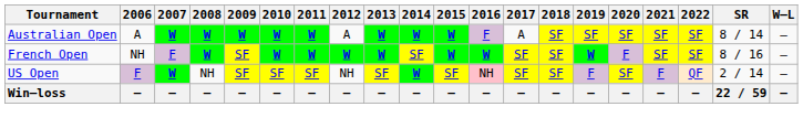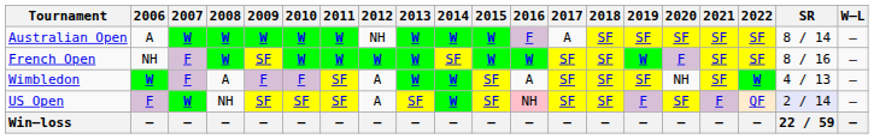 <table class="wikitable" style="text-align:center">
 <tr>
 <th>Tournament</th>
 <th>2006</th>
 <th>2007</th>
 <th>2008</th>
 <th>2009</th>
 <th>2010</th>
 <th>2011</th>
 <th>2012</th>
 <th>2013</th>
 <th>2014</th>
 <th>2015</th>
 <th>2016</th>
 <th>2017</th>
 <th>2018</th>
 <th>2019</th>
 <th>2020</th>
 <th>2021</th>
 <th>2022</th>
 <th>SR</th>
 <th>W–L</th>
 </tr>
 <tr>
 <td align="left"><a href='#'>Australian Open</a></td>
 <td>A</td>
 <td style="background:lime;"><a href='#'><strong>W</strong></a></td>
 <td style="background:lime;"><a href='#'><strong>W</strong></a></td>
 <td style="background:lime;"><a href='#'><strong>W</strong></a></td>
 <td style="background:lime;"><a href='#'><strong>W</strong></a></td>
 <td style="background:lime;"><a href='#'><strong>W</strong></a></td>
-<td>A</td>
+<td>NH</td>
 <td style="background:lime;"><a href='#'><strong>W</strong></a></td>
 <td style="background:lime;"><a href='#'><strong>W</strong></a></td>
 <td style="background:lime;"><a href='#'><strong>W</strong></a></td>
 <td style="background:thistle;"><a href='#'>F</a></td>
 <td>A</td>
 <td style="background:yellow;"><a href='#'>SF</a></td>
 <td style="background:yellow;"><a href='#'>SF</a></td>
 <td style="background:yellow;"><a href='#'>SF</a></td>
 <td style="background:yellow;"><a href='#'>SF</a></td>
 <td style="background:yellow;"><a href='#'>SF</a></td>
 <td>8 / 14</td>
 <td>–</td>
 </tr>
 <tr>
 <td align="left"><a href='#'>French Open</a></td>
 <td>NH</td>
 <td style="background:thistle;"><a href='#'>F</a></td>
 <td style="background:lime;"><a href='#'><strong>W</strong></a></td>
 <td style="background:yellow;"><a href='#'>SF</a></td>
 <td style="background:lime;"><a href='#'><strong>W</strong></a></td>
 <td style="background:lime;"><a href='#'><strong>W</strong></a></td>
 <td style="background:lime;"><a href='#'><strong>W</strong></a></td>
 <td style="background:lime;"><a href='#'><strong>W</strong></a></td>
 <td style="background:yellow;"><a href='#'>SF</a></td>
 <td style="background:lime;"><a href='#'><strong>W</strong></a></td>
 <td style="background:lime;"><a href='#'><strong>W</strong></a></td>
 <td style="background:yellow;"><a href='#'>SF</a></td>
 <td style="background:yellow;"><a href='#'>SF</a></td>
 <td style="background:lime;"><a href='#'><strong>W</strong></a></td>
 <td style="background:thistle;"><a href='#'>F</a></td>
 <td style="background:yellow;"><a href='#'>SF</a></td>
 <td style="background:yellow;"><a href='#'>SF</a></td>
 <td>8 / 16</td>
 <td>–</td>
 </tr>
 <tr>
+<td align="left"><a href='#'>Wimbledon</a></td>
+<td style="background:lime;"><a href='#'><strong>W</strong></a></td>
+<td style="background:thistle;"><a href='#'>F</a></td>
+<td>A</td>
+<td style="background:thistle;"><a href='#'>F</a></td>
+<td style="background:thistle;"><a href='#'>F</a></td>
+<td style="background:yellow;"><a href='#'>SF</a></td>
+<td>A</td>
+<td style="background:lime;"><a href='#'><strong>W</strong></a></td>
+<td style="background:lime;"><a href='#'><strong>W</strong></a></td>
+<td style="background:yellow;"><a href='#'>SF</a></td>
+<td>A</td>
+<td style="background:yellow;"><a href='#'>SF</a></td>
+<td style="background:yellow;"><a href='#'>SF</a></td>
+<td style="background:yellow;"><a href='#'>SF</a></td>
+<td>NH</td>
+<td style="background:yellow;"><a href='#'>SF</a></td>
+<td style="background:lime;"><a href='#'><strong>W</strong></a></td>
+<td>4 / 13</td>
+<td>–</td>
+</tr>
+<tr>
 <td align="left"><a href='#'>US Open</a></td>
 <td style="background:thistle;"><a href='#'>F</a></td>
 <td style="background:lime;"><a href='#'><strong>W</strong></a></td>
 <td>NH</td>
 <td style="background:yellow;"><a href='#'>SF</a></td>
 <td style="background:yellow;"><a href='#'>SF</a></td>
 <td style="background:yellow;"><a href='#'>SF</a></td>
-<td>NH</td>
+<td>A</td>
 <td style="background:yellow;"><a href='#'>SF</a></td>
 <td style="background:lime;"><a href='#'><strong>W</strong></a></td>
 <td style="background:yellow;"><a href='#'>SF</a></td>
 <td style="background: pink;">NH</td>
 <td style="background:yellow;"><a href='#'>SF</a></td>
 <td style="background:yellow;"><a href='#'>SF</a></td>
 <td style="background:thistle;"><a href='#'>F</a></td>
 <td style="background:yellow;"><a href='#'>SF</a></td>
 <td style="background:thistle;"><a href='#'>F</a></td>
 <td bgcolor="ffebcd"><a href='#'>QF</a></td>
-<td>2 / 14</td>
+<td style="background: lavender;">2 / 14</td>
 <td>–</td>
 </tr>
 <tr>
 <th style="text-align:left">Win–loss</th>
 <th>–</th>
 <th>–</th>
 <th>–</th>
 <th>–</th>
 <th>–</th>
 <th>–</th>
 <th>–</th>
 <th>–</th>
 <th>–</th>
 <th>–</th>
 <th>–</th>
 <th>–</th>
 <th>–</th>
 <th>–</th>
 <th>–</th>
 <th>–</th>
 <th>–</th>
 <th>22 / 59</th>
 <th>–</th>
 </tr>
 </table>
